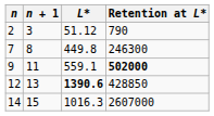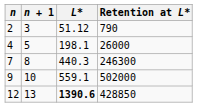 <table class="wikitable" style="margin-left:auto;margin-right:auto;text-align:left;">
 <tr>
 <th><em>n</em></th>
 <th><em>n</em> + 1</th>
 <th><em>L</em>*</th>
 <th>Retention at <em>L</em>*</th>
 </tr>
 <tr>
 <td>2</td>
 <td>3</td>
 <td>51.12</td>
 <td>790</td>
 </tr>
 <tr>
+<td>4</td>
+<td>5</td>
+<td>198.1</td>
+<td>26000</td>
+</tr>
+<tr>
 <td>7</td>
 <td>8</td>
-<td>449.8</td>
+<td>440.3</td>
 <td>246300</td>
 </tr>
 <tr>
 <td>9</td>
-<td>11</td>
+<td>10</td>
 <td>559.1</td>
-<td><strong>502000</strong></td>
+<td>502000</td>
 </tr>
 <tr>
 <td>12</td>
 <td>13</td>
 <td><strong>1390.6</strong></td>
 <td>428850</td>
 </tr>
-<tr>
-<td>14</td>
-<td>15</td>
-<td>1016.3</td>
-<td>2607000</td>
-</tr>
 </table>
